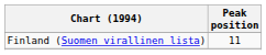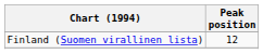 <table class="wikitable sortable">
 <tr>
 <th>Chart (1994)</th>
 <th>Peak<br>position</th>
 </tr>
 <tr>
 </tr>
 <tr>
 <td align="left">Finland (<a href='#'>Suomen virallinen lista</a>)</td>
-<td align="center">11</td>
+<td align="center">12</td>
 </tr>
 <tr>
 </tr>
 <tr>
 </tr>
 <tr>
 </tr>
 <tr>
 </tr>
 </table>
